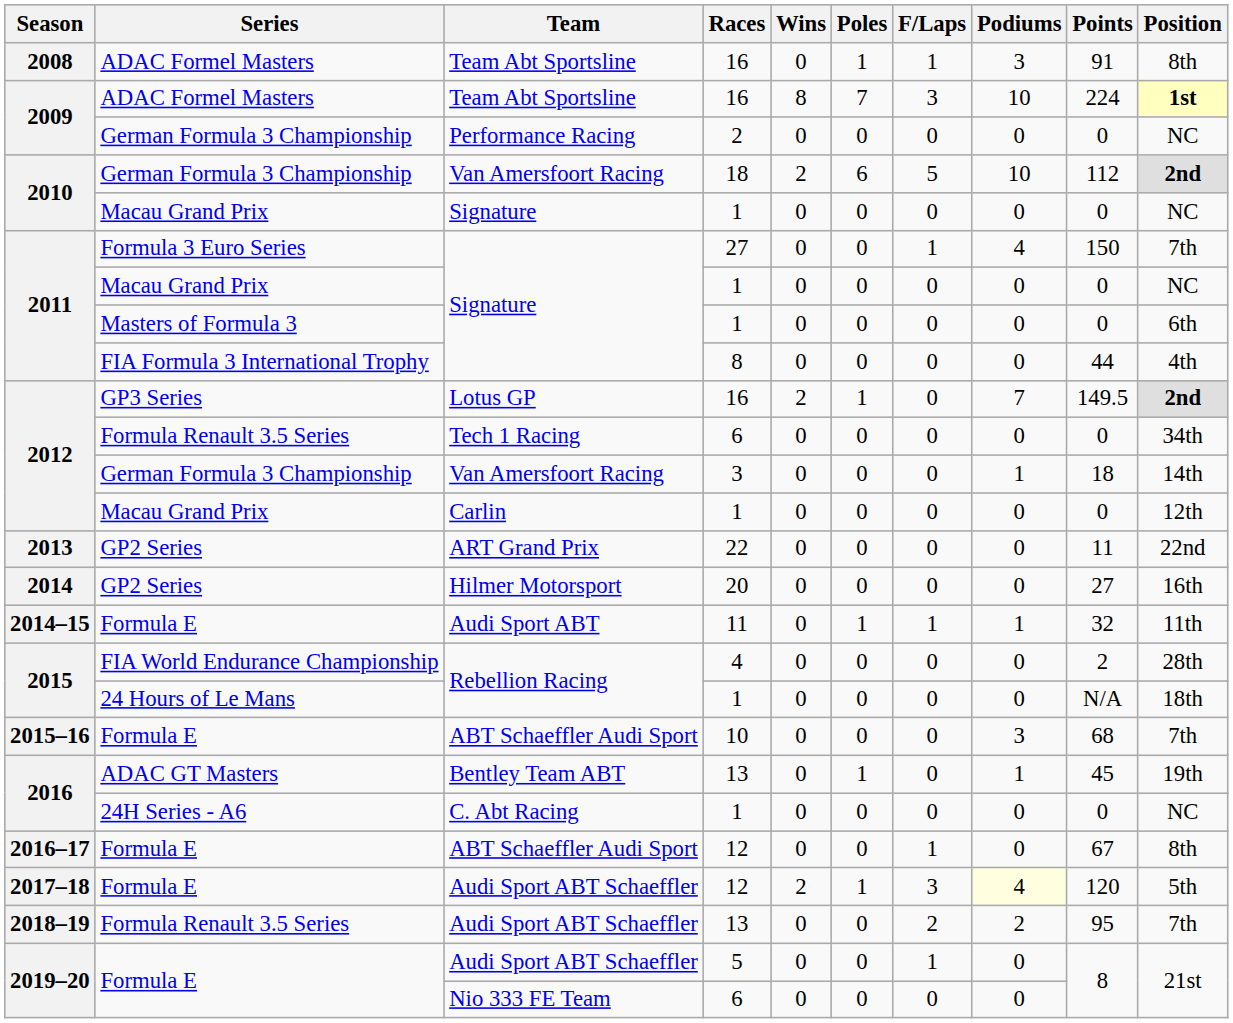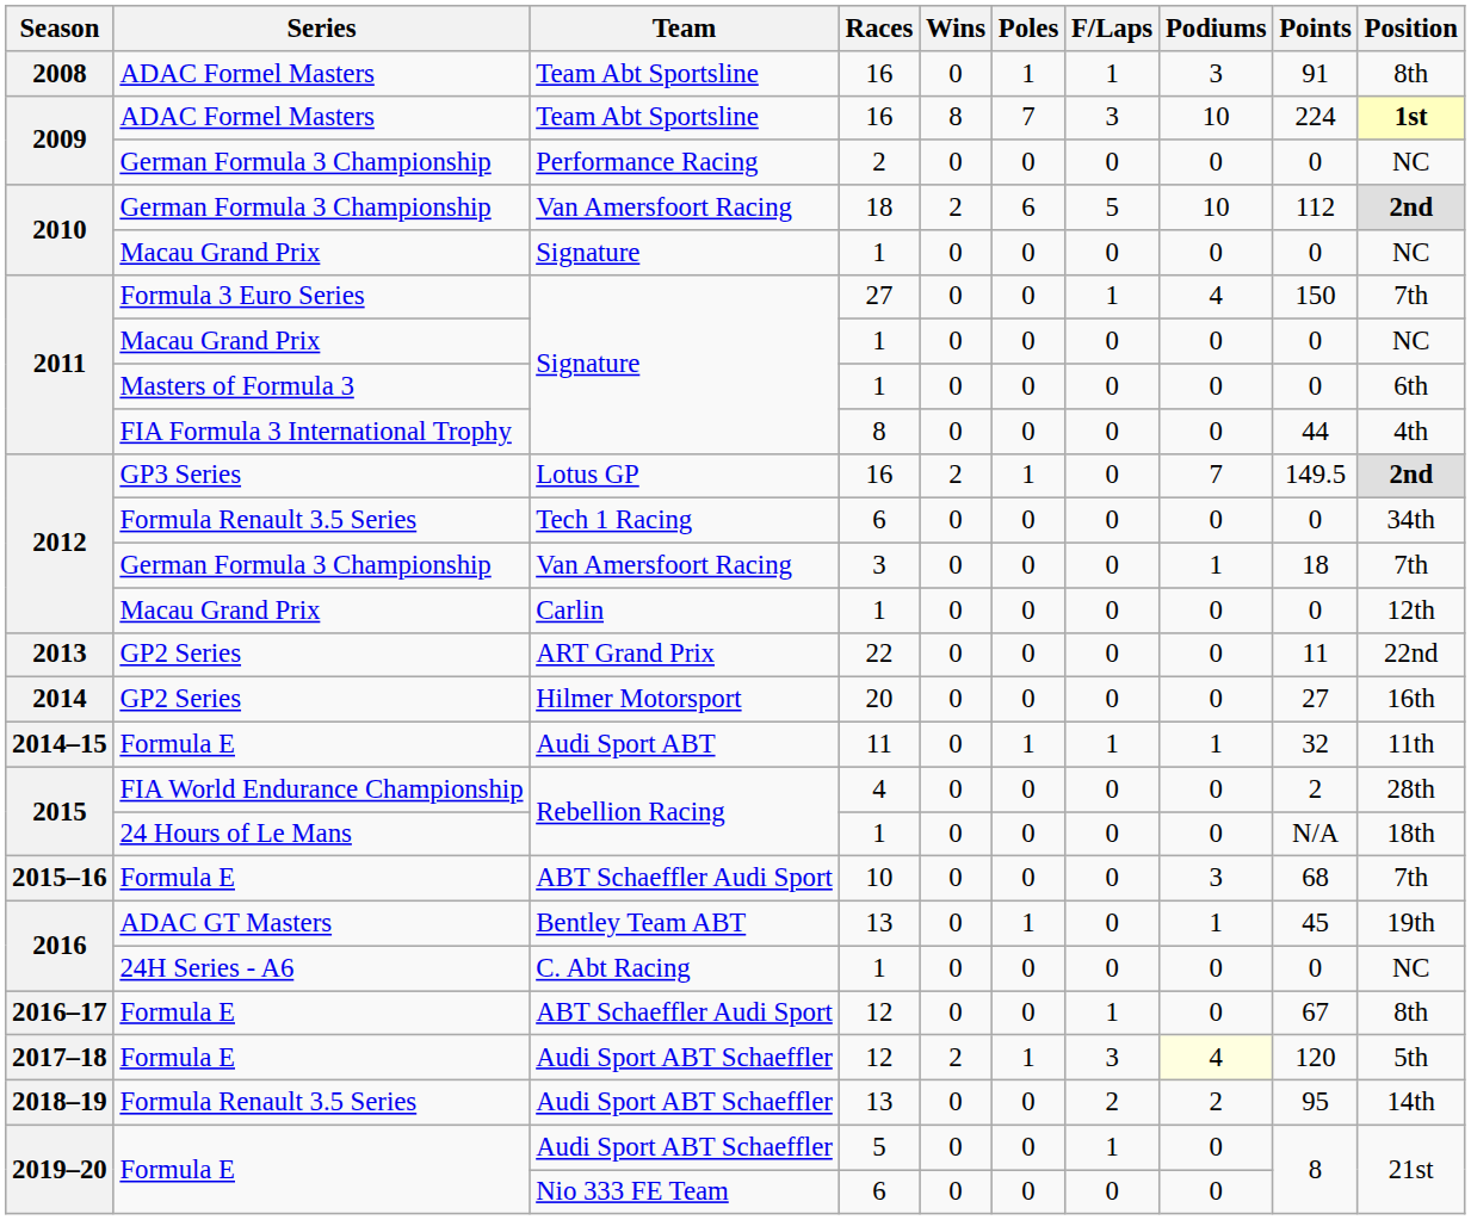 <table class="wikitable" style="font-size: 90%; text-align:center">
 <tr>
 <th>Season</th>
 <th>Series</th>
 <th>Team</th>
 <th>Races</th>
 <th>Wins</th>
 <th>Poles</th>
 <th>F/Laps</th>
 <th>Podiums</th>
 <th>Points</th>
 <th>Position</th>
 </tr>
 <tr>
 <th>2008</th>
 <td align=left><a href='#'>ADAC Formel Masters</a></td>
 <td align=left><a href='#'>Team Abt Sportsline</a></td>
 <td>16</td>
 <td>0</td>
 <td>1</td>
 <td>1</td>
 <td>3</td>
 <td>91</td>
 <td>8th</td>
 </tr>
 <tr>
 <th rowspan=2>2009</th>
 <td align=left><a href='#'>ADAC Formel Masters</a></td>
 <td align=left><a href='#'>Team Abt Sportsline</a></td>
 <td>16</td>
 <td>8</td>
 <td>7</td>
 <td>3</td>
 <td>10</td>
 <td>224</td>
 <td style="background:#FFFFBF;"><strong>1st</strong></td>
 </tr>
 <tr>
 <td align=left><a href='#'>German Formula 3 Championship</a></td>
 <td align=left><a href='#'>Performance Racing</a></td>
 <td>2</td>
 <td>0</td>
 <td>0</td>
 <td>0</td>
 <td>0</td>
 <td>0</td>
 <td>NC</td>
 </tr>
 <tr>
 <th rowspan=2>2010</th>
 <td align=left><a href='#'>German Formula 3 Championship</a></td>
 <td align=left><a href='#'>Van Amersfoort Racing</a></td>
 <td>18</td>
 <td>2</td>
 <td>6</td>
 <td>5</td>
 <td>10</td>
 <td>112</td>
 <td style="background:#DFDFDF;"><strong>2nd</strong></td>
 </tr>
 <tr>
 <td align=left><a href='#'>Macau Grand Prix</a></td>
 <td align=left><a href='#'>Signature</a></td>
 <td>1</td>
 <td>0</td>
 <td>0</td>
 <td>0</td>
 <td>0</td>
 <td>0</td>
 <td>NC</td>
 </tr>
 <tr>
 <th rowspan=4>2011</th>
 <td align=left><a href='#'>Formula 3 Euro Series</a></td>
 <td align=left rowspan=4><a href='#'>Signature</a></td>
 <td>27</td>
 <td>0</td>
 <td>0</td>
 <td>1</td>
 <td>4</td>
 <td>150</td>
 <td>7th</td>
 </tr>
 <tr>
 <td align=left><a href='#'>Macau Grand Prix</a></td>
 <td>1</td>
 <td>0</td>
 <td>0</td>
 <td>0</td>
 <td>0</td>
 <td>0</td>
 <td>NC</td>
 </tr>
 <tr>
 <td align=left><a href='#'>Masters of Formula 3</a></td>
 <td>1</td>
 <td>0</td>
 <td>0</td>
 <td>0</td>
 <td>0</td>
 <td>0</td>
 <td>6th</td>
 </tr>
 <tr>
 <td align=left><a href='#'>FIA Formula 3 International Trophy</a></td>
 <td>8</td>
 <td>0</td>
 <td>0</td>
 <td>0</td>
 <td>0</td>
 <td>44</td>
 <td>4th</td>
 </tr>
 <tr>
 <th rowspan=4>2012</th>
 <td align=left><a href='#'>GP3 Series</a></td>
 <td align=left><a href='#'>Lotus GP</a></td>
 <td>16</td>
 <td>2</td>
 <td>1</td>
 <td>0</td>
 <td>7</td>
 <td>149.5</td>
 <td style="background:#DFDFDF;"><strong>2nd</strong></td>
 </tr>
 <tr>
 <td align=left><a href='#'>Formula Renault 3.5 Series</a></td>
 <td align=left><a href='#'>Tech 1 Racing</a></td>
 <td>6</td>
 <td>0</td>
 <td>0</td>
 <td>0</td>
 <td>0</td>
 <td>0</td>
 <td>34th</td>
 </tr>
 <tr>
 <td align=left><a href='#'>German Formula 3 Championship</a></td>
 <td align=left><a href='#'>Van Amersfoort Racing</a></td>
 <td>3</td>
 <td>0</td>
 <td>0</td>
 <td>0</td>
 <td>1</td>
 <td>18</td>
-<td>14th</td>
+<td>7th</td>
 </tr>
 <tr>
 <td align=left><a href='#'>Macau Grand Prix</a></td>
 <td align=left><a href='#'>Carlin</a></td>
 <td>1</td>
 <td>0</td>
 <td>0</td>
 <td>0</td>
 <td>0</td>
 <td>0</td>
 <td>12th</td>
 </tr>
 <tr>
 <th>2013</th>
 <td align=left><a href='#'>GP2 Series</a></td>
 <td align=left><a href='#'>ART Grand Prix</a></td>
 <td>22</td>
 <td>0</td>
 <td>0</td>
 <td>0</td>
 <td>0</td>
 <td>11</td>
 <td>22nd</td>
 </tr>
 <tr>
 <th>2014</th>
 <td align=left><a href='#'>GP2 Series</a></td>
 <td align=left><a href='#'>Hilmer Motorsport</a></td>
 <td>20</td>
 <td>0</td>
 <td>0</td>
 <td>0</td>
 <td>0</td>
 <td>27</td>
 <td>16th</td>
 </tr>
 <tr>
 <th>2014–15</th>
 <td align=left><a href='#'>Formula E</a></td>
 <td align=left><a href='#'>Audi Sport ABT</a></td>
 <td>11</td>
 <td>0</td>
 <td>1</td>
 <td>1</td>
 <td>1</td>
 <td>32</td>
 <td>11th</td>
 </tr>
 <tr>
 <th rowspan=2>2015</th>
 <td align=left><a href='#'>FIA World Endurance Championship</a></td>
 <td align=left rowspan=2><a href='#'>Rebellion Racing</a></td>
 <td>4</td>
 <td>0</td>
 <td>0</td>
 <td>0</td>
 <td>0</td>
 <td>2</td>
 <td>28th</td>
 </tr>
 <tr>
 <td align=left><a href='#'>24 Hours of Le Mans</a></td>
 <td>1</td>
 <td>0</td>
 <td>0</td>
 <td>0</td>
 <td>0</td>
 <td>N/A</td>
 <td>18th</td>
 </tr>
 <tr>
 <th>2015–16</th>
 <td align=left><a href='#'>Formula E</a></td>
 <td align=left><a href='#'>ABT Schaeffler Audi Sport</a></td>
 <td>10</td>
 <td>0</td>
 <td>0</td>
 <td>0</td>
 <td>3</td>
 <td>68</td>
 <td>7th</td>
 </tr>
 <tr>
 <th rowspan=2>2016</th>
 <td align=left><a href='#'>ADAC GT Masters</a></td>
 <td align=left><a href='#'>Bentley Team ABT</a></td>
 <td>13</td>
 <td>0</td>
 <td>1</td>
 <td>0</td>
 <td>1</td>
 <td>45</td>
 <td>19th</td>
 </tr>
 <tr>
 <td align=left><a href='#'>24H Series - A6</a></td>
 <td align=left><a href='#'>C. Abt Racing</a></td>
 <td>1</td>
 <td>0</td>
 <td>0</td>
 <td>0</td>
 <td>0</td>
 <td>0</td>
 <td>NC</td>
 </tr>
 <tr>
 <th>2016–17</th>
 <td align=left><a href='#'>Formula E</a></td>
 <td align=left><a href='#'>ABT Schaeffler Audi Sport</a></td>
 <td>12</td>
 <td>0</td>
 <td>0</td>
 <td>1</td>
 <td>0</td>
 <td>67</td>
 <td>8th</td>
 </tr>
 <tr>
 <th>2017–18</th>
 <td align=left><a href='#'>Formula E</a></td>
 <td align=left><a href='#'>Audi Sport ABT Schaeffler</a></td>
 <td>12</td>
 <td>2</td>
 <td>1</td>
 <td>3</td>
 <td style="background: lightyellow;">4</td>
 <td>120</td>
 <td>5th</td>
 </tr>
 <tr>
 <th>2018–19</th>
 <td align=left><a href='#'>Formula Renault 3.5 Series</a></td>
 <td align=left><a href='#'>Audi Sport ABT Schaeffler</a></td>
 <td>13</td>
 <td>0</td>
 <td>0</td>
 <td>2</td>
 <td>2</td>
 <td>95</td>
-<td>7th</td>
+<td>14th</td>
 </tr>
 <tr>
 <th rowspan=2>2019–20</th>
 <td rowspan=2 align=left><a href='#'>Formula E</a></td>
 <td align=left><a href='#'>Audi Sport ABT Schaeffler</a></td>
 <td>5</td>
 <td>0</td>
 <td>0</td>
 <td>1</td>
 <td>0</td>
 <td rowspan=2>8</td>
 <td rowspan=2>21st</td>
 </tr>
 <tr>
 <td align=left><a href='#'>Nio 333 FE Team</a></td>
 <td>6</td>
 <td>0</td>
 <td>0</td>
 <td>0</td>
 <td>0</td>
 </tr>
 </table>
